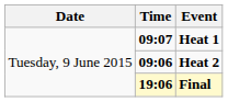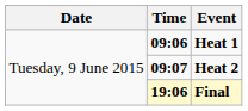 <table class="wikitable">
 <tr>
 <th>Date</th>
 <th>Time</th>
 <th>Event</th>
 </tr>
 <tr>
 <td rowspan="3">Tuesday, 9 June 2015</td>
-<td><strong>09:07</strong></td>
+<td><strong>09:06</strong></td>
 <td><strong>Heat 1</strong></td>
 </tr>
 <tr>
-<td><strong>09:06</strong></td>
+<td><strong>09:07</strong></td>
 <td><strong>Heat 2</strong></td>
 </tr>
 <tr style="background-color:lemonchiffon;">
 <td><strong>19:06</strong></td>
 <td><strong>Final</strong></td>
 </tr>
 </table>
